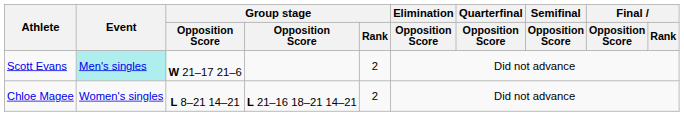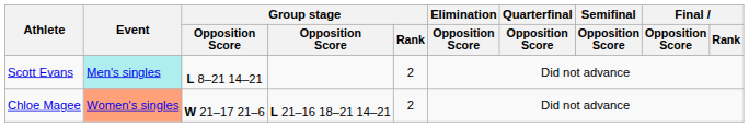 <table class="wikitable" style="font-size:90%">
 <tr>
 <th rowspan=2>Athlete</th>
 <th rowspan=2>Event</th>
 <th colspan=3>Group stage</th>
 <th>Elimination</th>
 <th>Quarterfinal</th>
 <th>Semifinal</th>
 <th colspan=2>Final / </th>
 </tr>
 <tr style="font-size:95%">
 <th>Opposition<br>Score</th>
 <th>Opposition<br>Score</th>
 <th>Rank</th>
 <th>Opposition<br>Score</th>
 <th>Opposition<br>Score</th>
 <th>Opposition<br>Score</th>
 <th>Opposition<br>Score</th>
 <th>Rank</th>
 </tr>
 <tr align=center>
 <td align=left><a href='#'>Scott Evans</a></td>
 <td align=left style="background: paleturquoise;"><a href='#'>Men's singles</a></td>
-<td><br><strong>W</strong> 21–17 21–6</td>
+<td><br><strong>L</strong> 8–21 14–21</td>
 <td></td>
 <td>2</td>
 <td colspan=5>Did not advance</td>
 </tr>
 <tr align=center>
 <td align=left><a href='#'>Chloe Magee</a></td>
-<td align=left><a href='#'>Women's singles</a></td>
-<td><br><strong>L</strong> 8–21 14–21</td>
+<td align=left style="background: lightsalmon;"><a href='#'>Women's singles</a></td>
+<td><br><strong>W</strong> 21–17 21–6</td>
 <td><br><strong>L</strong> 21–16 18–21 14–21</td>
 <td>2</td>
 <td colspan=5>Did not advance</td>
 </tr>
 </table>
